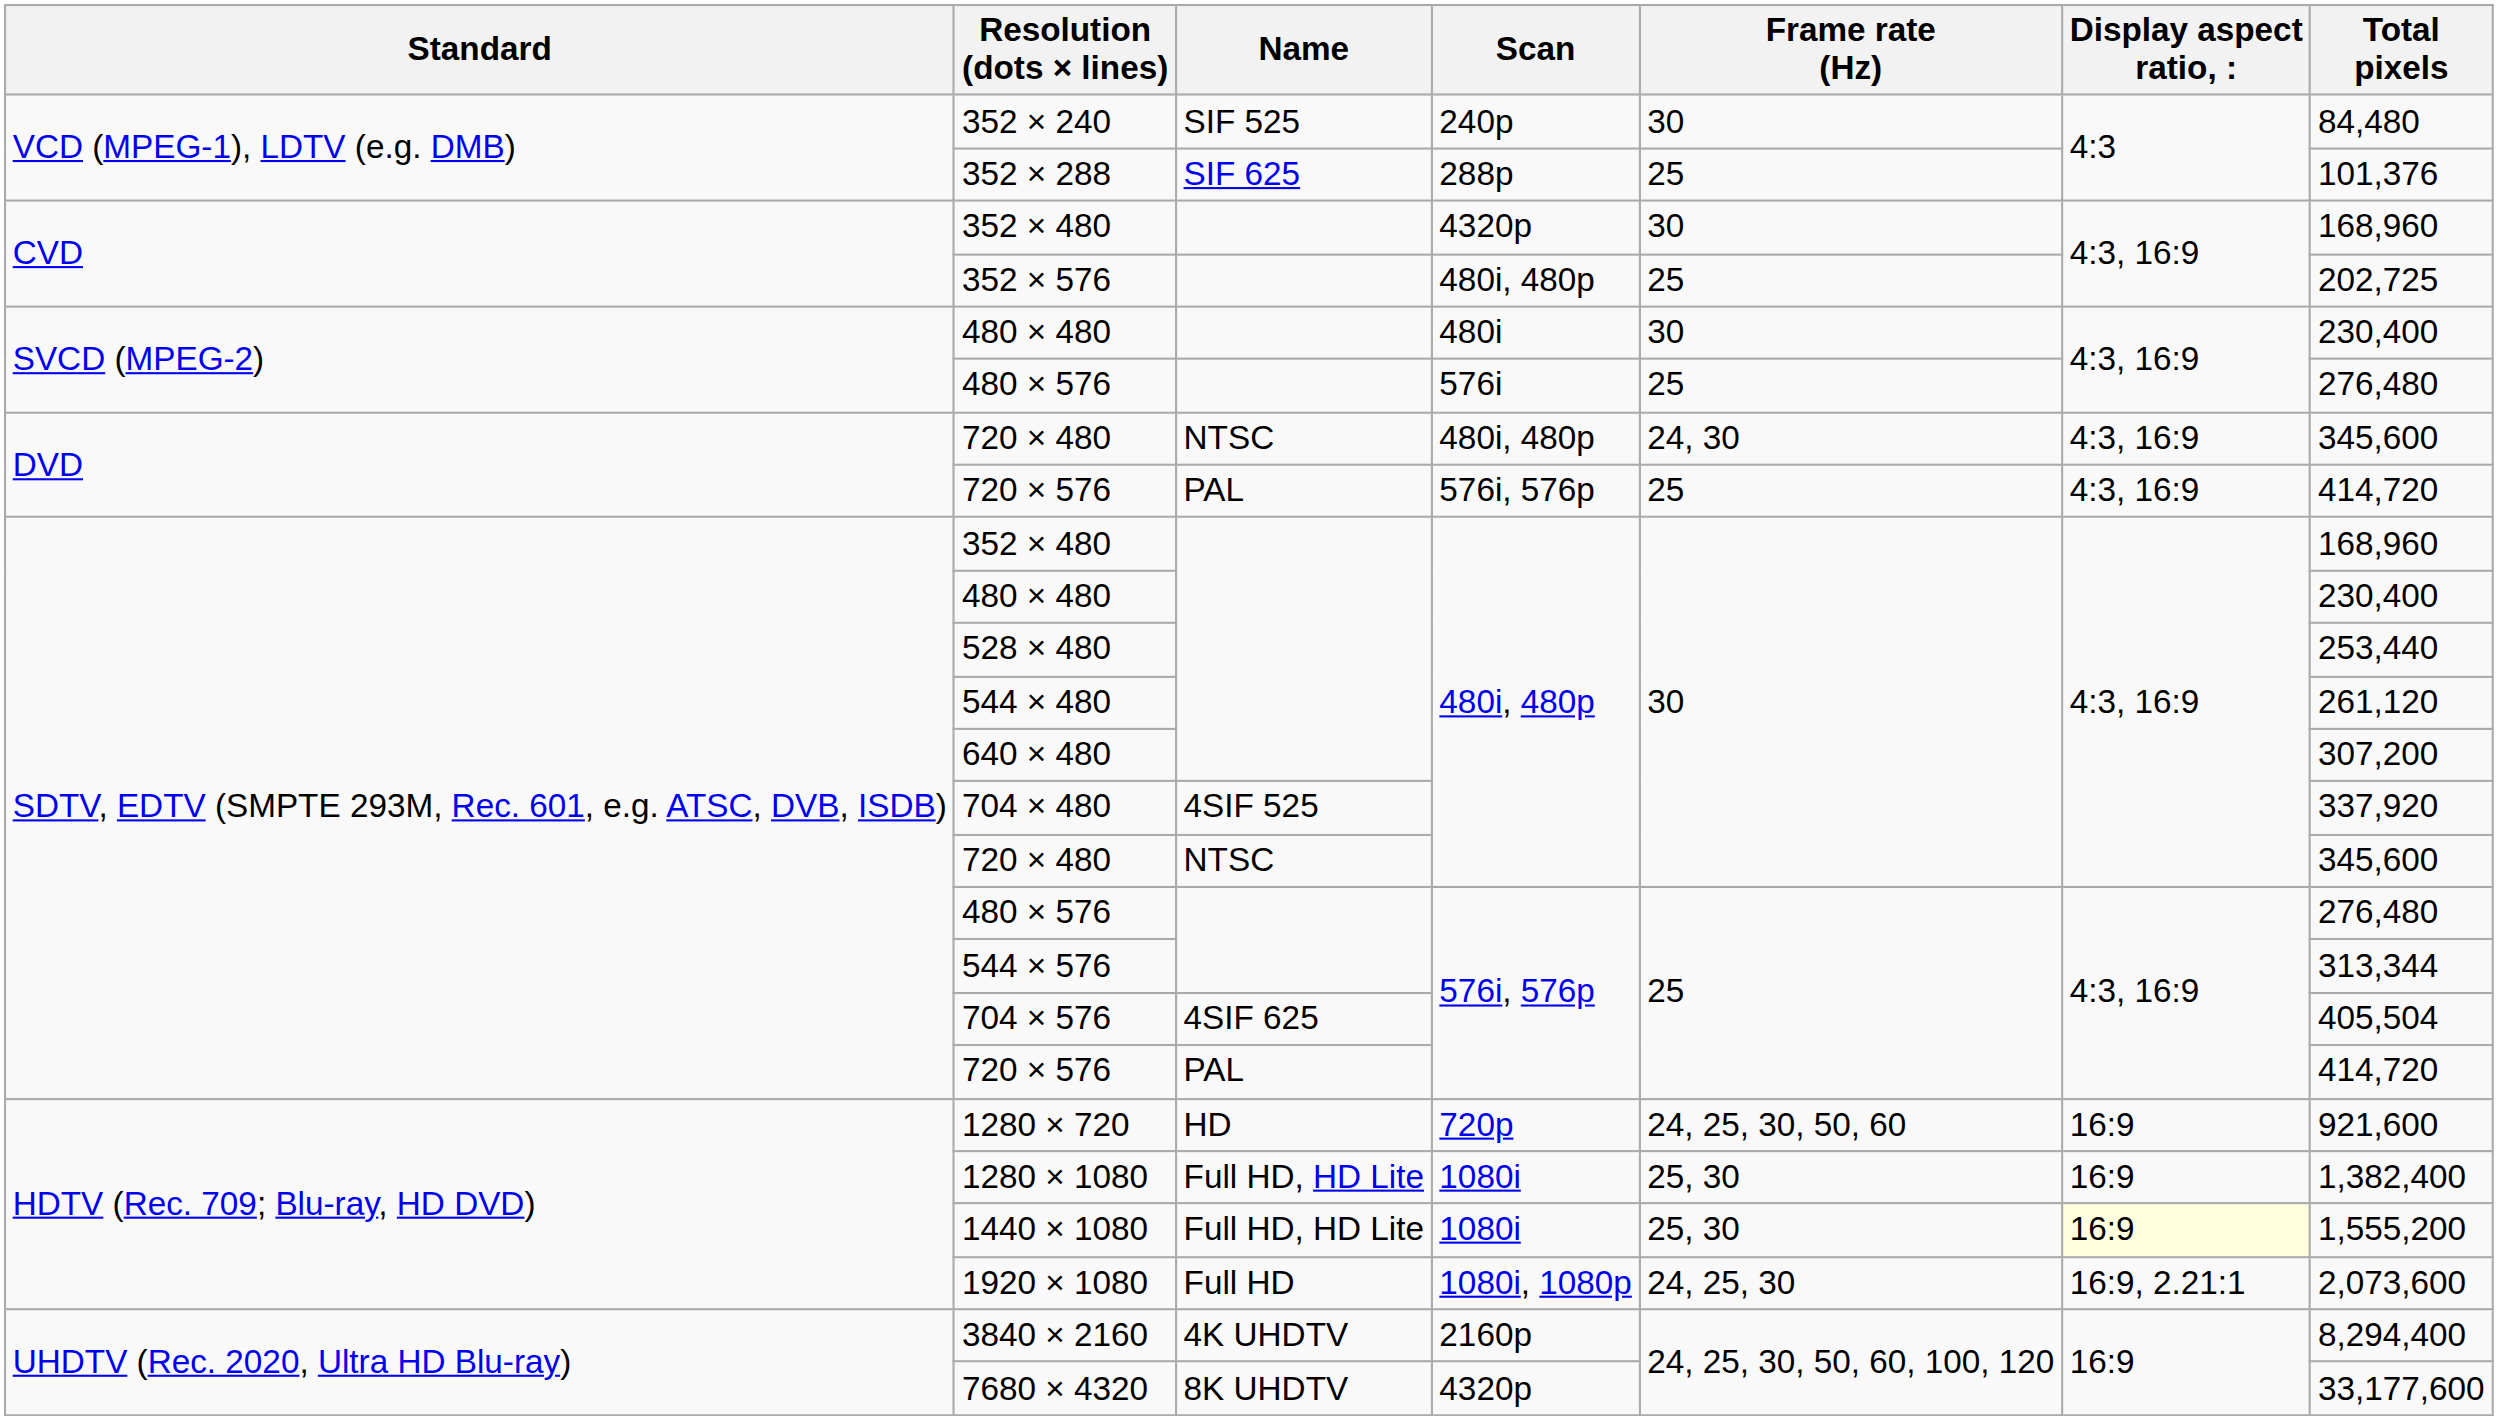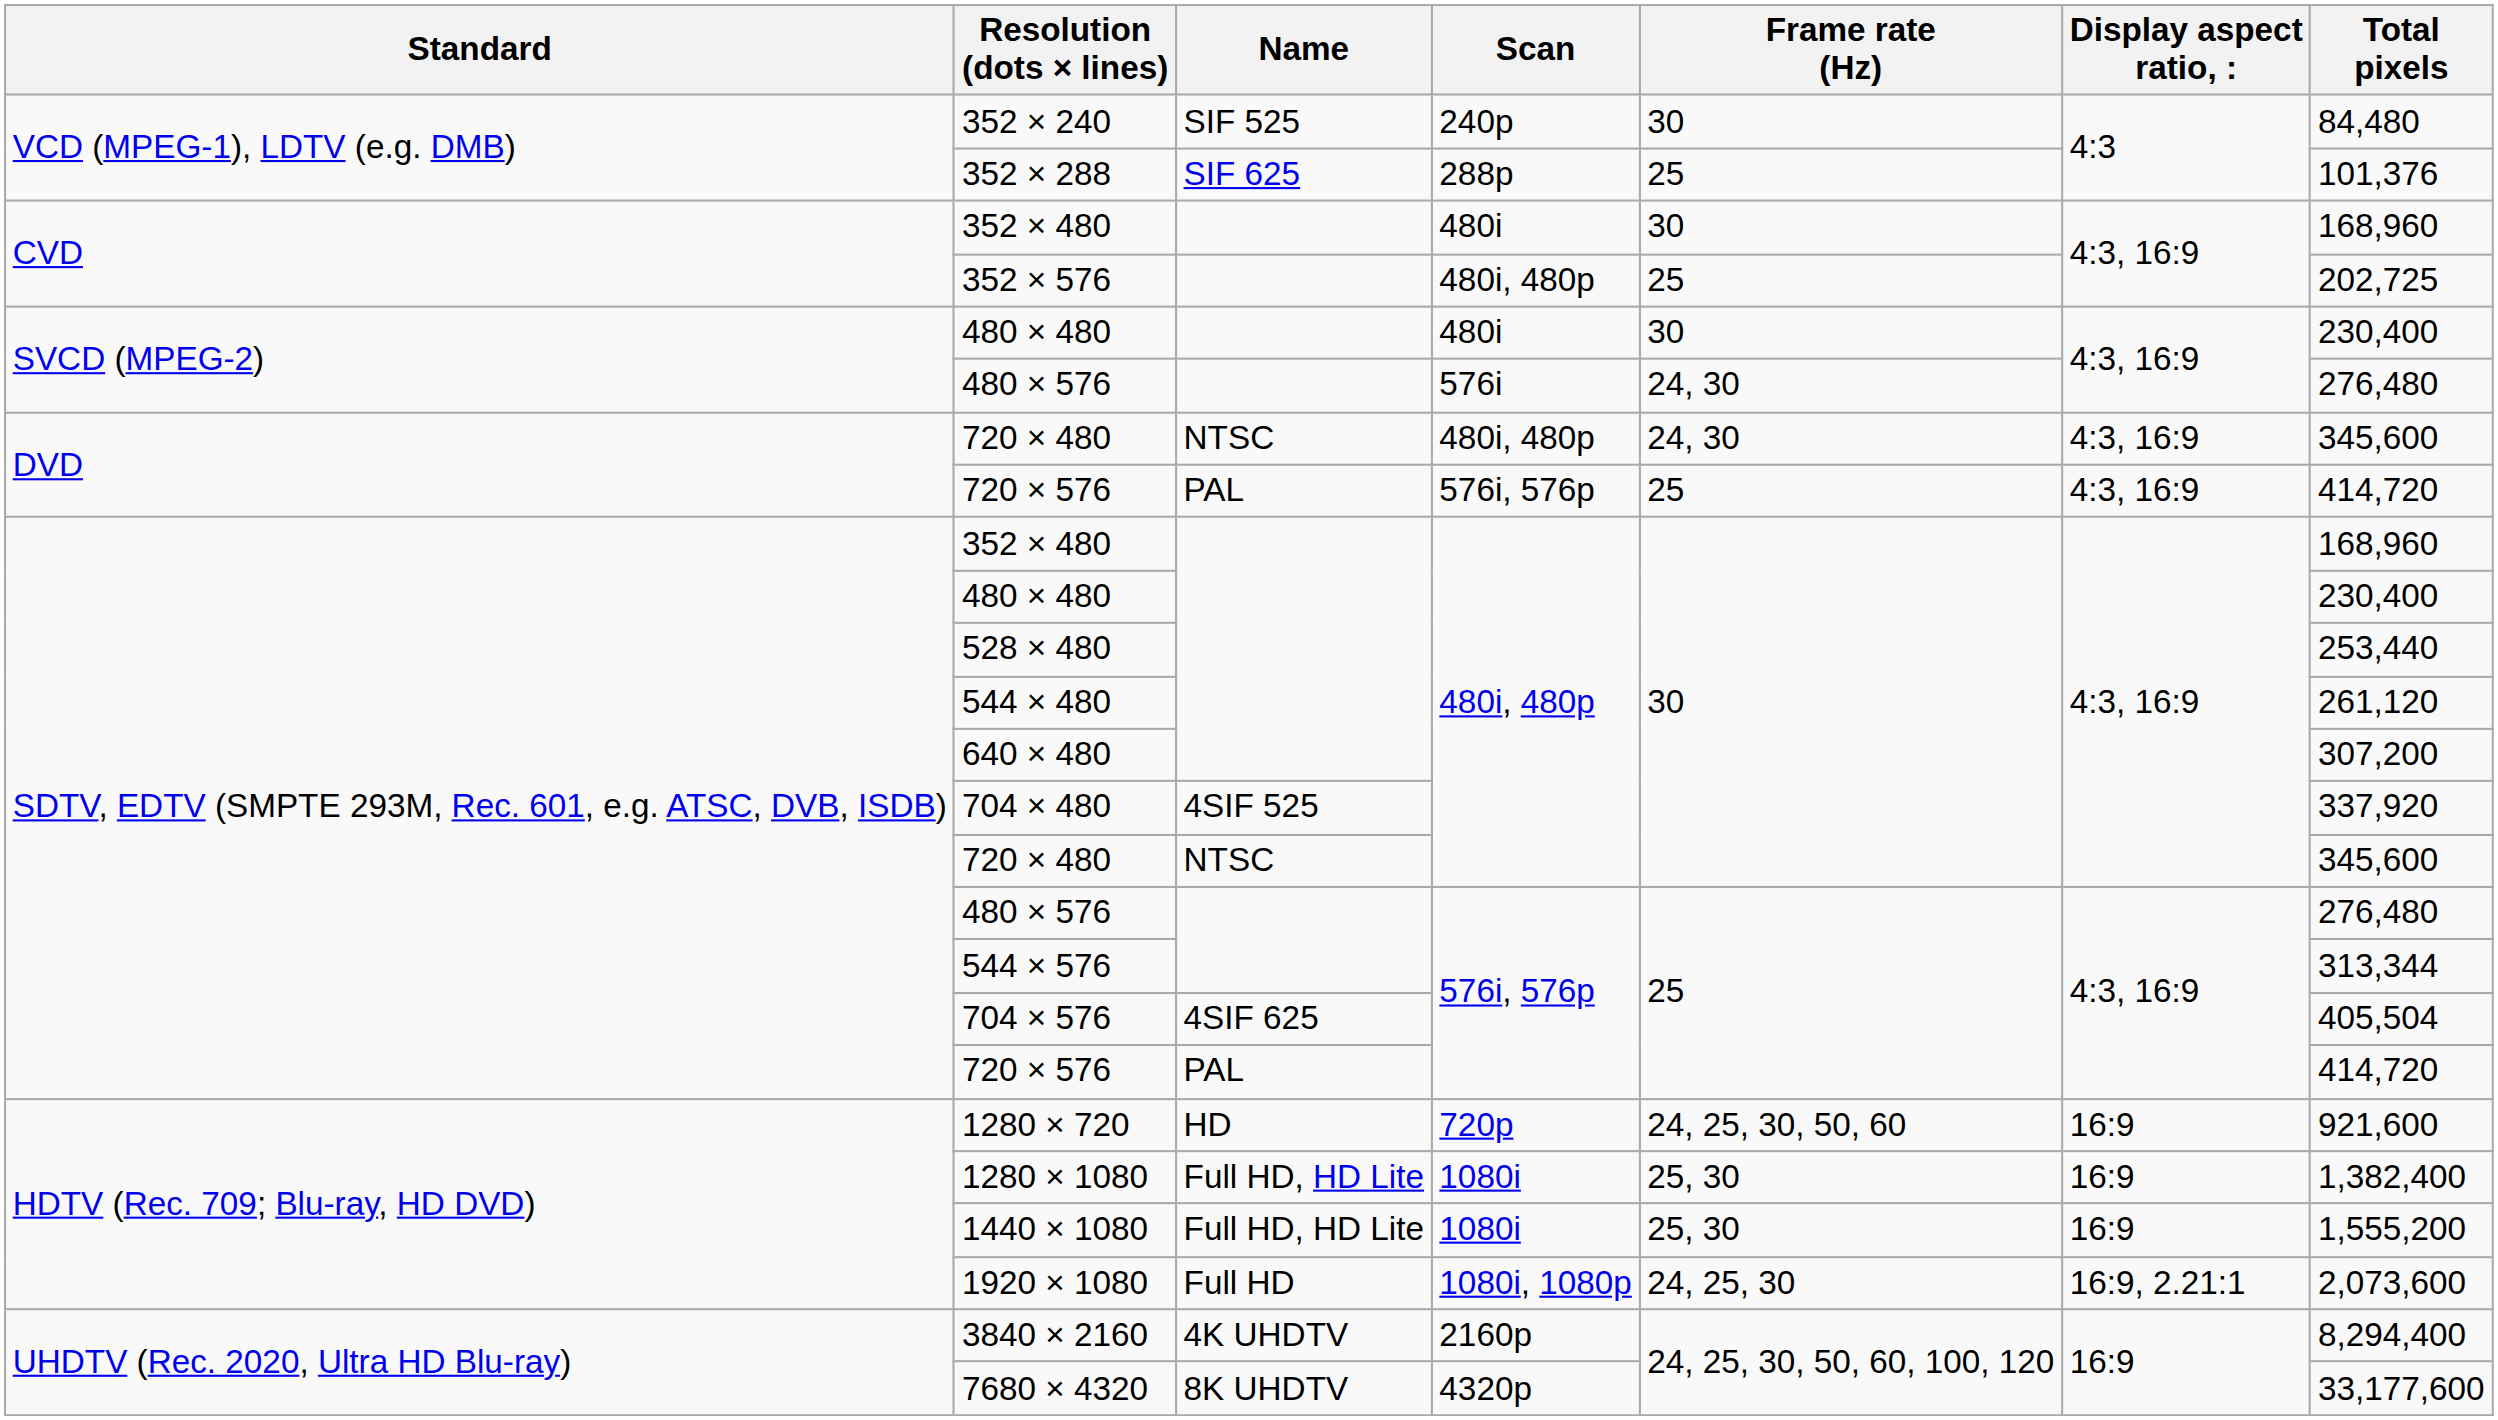 <table class="wikitable sortable">
 <tr>
 <th>Standard</th>
 <th data-sort-type="number">Resolution <br>(dots × lines)</th>
 <th>Name</th>
 <th title="interlaced and progressive notation by vertical resolution">Scan</th>
 <th title="Frame rate with NTSC reduction of 1/1.001 ignored">Frame rate <br>(Hz)</th>
 <th>Display aspect <br>ratio, :</th>
 <th>Total <br>pixels</th>
 </tr>
 <tr>
 <td rowspan=2><a href='#'>VCD</a> (<a href='#'>MPEG-1</a>), <a href='#'>LDTV</a> (e.g. <a href='#'>DMB</a>)</td>
 <td>352 × 240</td>
 <td>SIF 525</td>
 <td>240p</td>
 <td>30</td>
 <td rowspan=2>4:3</td>
 <td>84,480</td>
 </tr>
 <tr>
 <td>352 × 288</td>
 <td><a href='#'>SIF 625</a></td>
 <td>288p</td>
 <td>25</td>
 <td>101,376</td>
 </tr>
 <tr>
 <td rowspan=2><a href='#'>CVD</a></td>
 <td>352 × 480</td>
 <td></td>
-<td>4320p</td>
+<td>480i</td>
 <td>30</td>
 <td rowspan=2>4:3, 16:9</td>
 <td>168,960</td>
 </tr>
 <tr>
 <td>352 × 576</td>
 <td></td>
 <td>480i, 480p</td>
 <td>25</td>
 <td>202,725</td>
 </tr>
 <tr>
 <td rowspan=2><a href='#'>SVCD</a> (<a href='#'>MPEG-2</a>)</td>
 <td>480 × 480</td>
 <td></td>
 <td>480i</td>
 <td>30</td>
 <td rowspan=2>4:3, 16:9</td>
 <td>230,400</td>
 </tr>
 <tr>
 <td>480 × 576</td>
 <td></td>
 <td>576i</td>
-<td>25</td>
+<td>24, 30</td>
 <td>276,480</td>
 </tr>
 <tr>
 <td rowspan=2><a href='#'>DVD</a> </td>
 <td>720 × 480</td>
 <td>NTSC</td>
 <td>480i, 480p</td>
 <td>24, 30</td>
 <td>4:3, 16:9</td>
 <td>345,600</td>
 </tr>
 <tr>
 <td>720 × 576</td>
 <td>PAL</td>
 <td>576i, 576p</td>
 <td>25</td>
 <td>4:3, 16:9</td>
 <td>414,720</td>
 </tr>
 <tr>
 <td rowspan=11><a href='#'>SDTV</a>, <a href='#'>EDTV</a> (SMPTE 293M, <a href='#'>Rec. 601</a>, e.g. <a href='#'>ATSC</a>, <a href='#'>DVB</a>, <a href='#'>ISDB</a>)</td>
 <td>352 × 480</td>
 <td rowspan=5></td>
 <td rowspan=7><a href='#'>480i</a>, <a href='#'>480p</a></td>
 <td rowspan=7>30</td>
 <td rowspan=7>4:3, 16:9</td>
 <td>168,960</td>
 </tr>
 <tr>
 <td>480 × 480</td>
 <td>230,400</td>
 </tr>
 <tr>
 <td>528 × 480</td>
 <td>253,440</td>
 </tr>
 <tr>
 <td>544 × 480</td>
 <td>261,120</td>
 </tr>
 <tr>
 <td>640 × 480 </td>
 <td>307,200</td>
 </tr>
 <tr>
 <td>704 × 480</td>
 <td>4SIF 525</td>
 <td>337,920</td>
 </tr>
 <tr>
 <td>720 × 480</td>
 <td>NTSC</td>
 <td>345,600</td>
 </tr>
 <tr>
 <td>480 × 576</td>
 <td rowspan=2></td>
 <td rowspan=4><a href='#'>576i</a>, <a href='#'>576p</a></td>
 <td rowspan=4>25</td>
 <td rowspan=4>4:3, 16:9</td>
 <td>276,480</td>
 </tr>
 <tr>
 <td>544 × 576</td>
 <td>313,344</td>
 </tr>
 <tr>
 <td>704 × 576</td>
 <td>4SIF 625</td>
 <td>405,504</td>
 </tr>
 <tr>
 <td>720 × 576</td>
 <td>PAL</td>
 <td>414,720</td>
 </tr>
 <tr>
 <td rowspan=4><a href='#'>HDTV</a> (<a href='#'>Rec. 709</a>; <a href='#'>Blu-ray</a>, <a href='#'>HD DVD</a>) </td>
 <td>1280 × 720</td>
 <td>HD</td>
 <td><a href='#'>720p</a></td>
 <td>24, 25, 30, 50, 60</td>
 <td>16:9</td>
 <td>921,600</td>
 </tr>
 <tr>
 <td>1280 × 1080</td>
 <td>Full HD, <a href='#'>HD Lite</a></td>
 <td><a href='#'>1080i</a></td>
 <td>25, 30</td>
 <td>16:9</td>
 <td>1,382,400</td>
 </tr>
 <tr>
 <td>1440 × 1080</td>
 <td>Full HD, HD Lite</td>
 <td><a href='#'>1080i</a></td>
 <td>25, 30</td>
-<td style="background: lightyellow;">16:9</td>
+<td>16:9</td>
 <td>1,555,200</td>
 </tr>
 <tr>
 <td>1920 × 1080</td>
 <td>Full HD</td>
 <td><a href='#'>1080i</a>, <a href='#'>1080p</a></td>
 <td>24, 25, 30</td>
 <td>16:9, 2.21:1</td>
 <td>2,073,600</td>
 </tr>
 <tr>
 <td rowspan=2><a href='#'>UHDTV</a> (<a href='#'>Rec. 2020</a>, <a href='#'>Ultra HD Blu-ray</a>)</td>
 <td>3840 × 2160</td>
 <td>4K UHDTV</td>
 <td>2160p</td>
 <td rowspan=2>24, 25, 30, 50, 60, 100, 120</td>
 <td rowspan=2>16:9</td>
 <td>8,294,400</td>
 </tr>
 <tr>
 <td>7680 × 4320</td>
 <td>8K UHDTV</td>
 <td>4320p</td>
 <td>33,177,600</td>
 </tr>
 </table>
